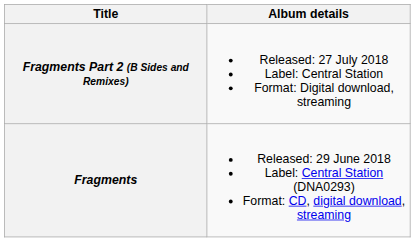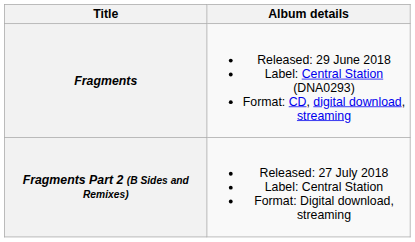 <table class="wikitable plainrowheaders" style="text-align:center;">
 <tr>
 <th scope="col" style="width:16em;">Title</th>
 <th scope="col" style="width:16em;">Album details</th>
 </tr>
 <tr>
+<th scope="row"><em>Fragments</em></th>
+<td><br><ul><li>Released: 29 June 2018</li><li>Label: <a href='#'>Central Station</a> (DNA0293)</li><li>Format: <a href='#'>CD</a>, <a href='#'>digital download</a>, <a href='#'>streaming</a></li></ul></td>
+</tr>
+<tr>
 <th scope="row"><em>Fragments Part 2 <small>(B Sides and Remixes)</small></em></th>
 <td><br><ul><li>Released: 27 July 2018</li><li>Label: Central Station</li><li>Format: Digital download, streaming</li></ul></td>
 </tr>
-<tr>
-<th scope="row"><em>Fragments</em></th>
-<td><br><ul><li>Released: 29 June 2018</li><li>Label: <a href='#'>Central Station</a> (DNA0293)</li><li>Format: <a href='#'>CD</a>, <a href='#'>digital download</a>, <a href='#'>streaming</a></li></ul></td>
-</tr>
 </table>
